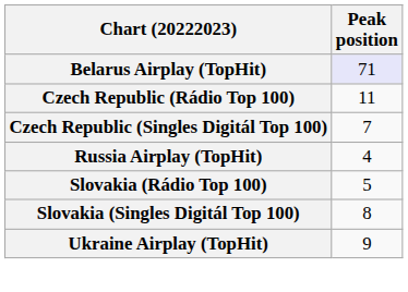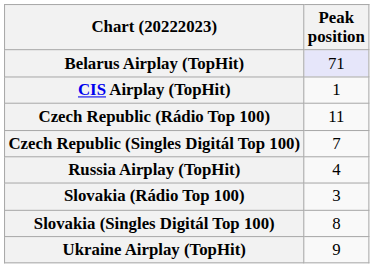 <table class="wikitable sortable plainrowheaders" style="text-align:center">
 <tr>
 <th scope="col">Chart (20222023)</th>
 <th scope="col">Peak<br>position</th>
 </tr>
 <tr>
 <th scope="row">Belarus Airplay (TopHit)</th>
 <td style="background: lavender;">71</td>
+</tr>
+<tr>
+<th scope="row"><a href='#'>CIS</a> Airplay (TopHit)</th>
+<td>1</td>
 </tr>
 <tr>
 <th scope="row">Czech Republic (Rádio Top 100)</th>
 <td>11</td>
 </tr>
 <tr>
 <th scope="row">Czech Republic (Singles Digitál Top 100)</th>
 <td>7</td>
 </tr>
 <tr>
 <th scope="row">Russia Airplay (TopHit)</th>
 <td>4</td>
 </tr>
 <tr>
 <th scope="row">Slovakia (Rádio Top 100)</th>
-<td>5</td>
+<td>3</td>
 </tr>
 <tr>
 <th scope="row">Slovakia (Singles Digitál Top 100)</th>
 <td>8</td>
 </tr>
 <tr>
 <th scope="row">Ukraine Airplay (TopHit)</th>
 <td>9</td>
 </tr>
 </table>
